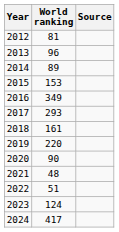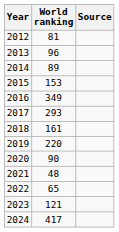 <table class="wikitable" style="text-align:center; font-size: 95%;">
 <tr>
 <th>Year</th>
 <th>World<br>ranking</th>
 <th>Source</th>
 </tr>
 <tr>
 <td>2012</td>
 <td>81</td>
 <td></td>
 </tr>
 <tr>
 <td>2013</td>
 <td>96</td>
 <td></td>
 </tr>
 <tr>
 <td>2014</td>
 <td>89</td>
 <td></td>
 </tr>
 <tr>
 <td>2015</td>
 <td>153</td>
 <td></td>
 </tr>
 <tr>
 <td>2016</td>
 <td>349</td>
 <td></td>
 </tr>
 <tr>
 <td>2017</td>
 <td>293</td>
 <td></td>
 </tr>
 <tr>
 <td>2018</td>
 <td>161</td>
 <td></td>
 </tr>
 <tr>
 <td>2019</td>
 <td>220</td>
 <td></td>
 </tr>
 <tr>
 <td>2020</td>
 <td>90</td>
 <td></td>
 </tr>
 <tr>
 <td>2021</td>
 <td>48</td>
 <td></td>
 </tr>
 <tr>
 <td>2022</td>
-<td>51</td>
+<td>65</td>
 <td></td>
 </tr>
 <tr>
 <td>2023</td>
-<td>124</td>
+<td>121</td>
 <td></td>
 </tr>
 <tr>
 <td>2024</td>
 <td>417</td>
 <td></td>
 </tr>
 </table>
